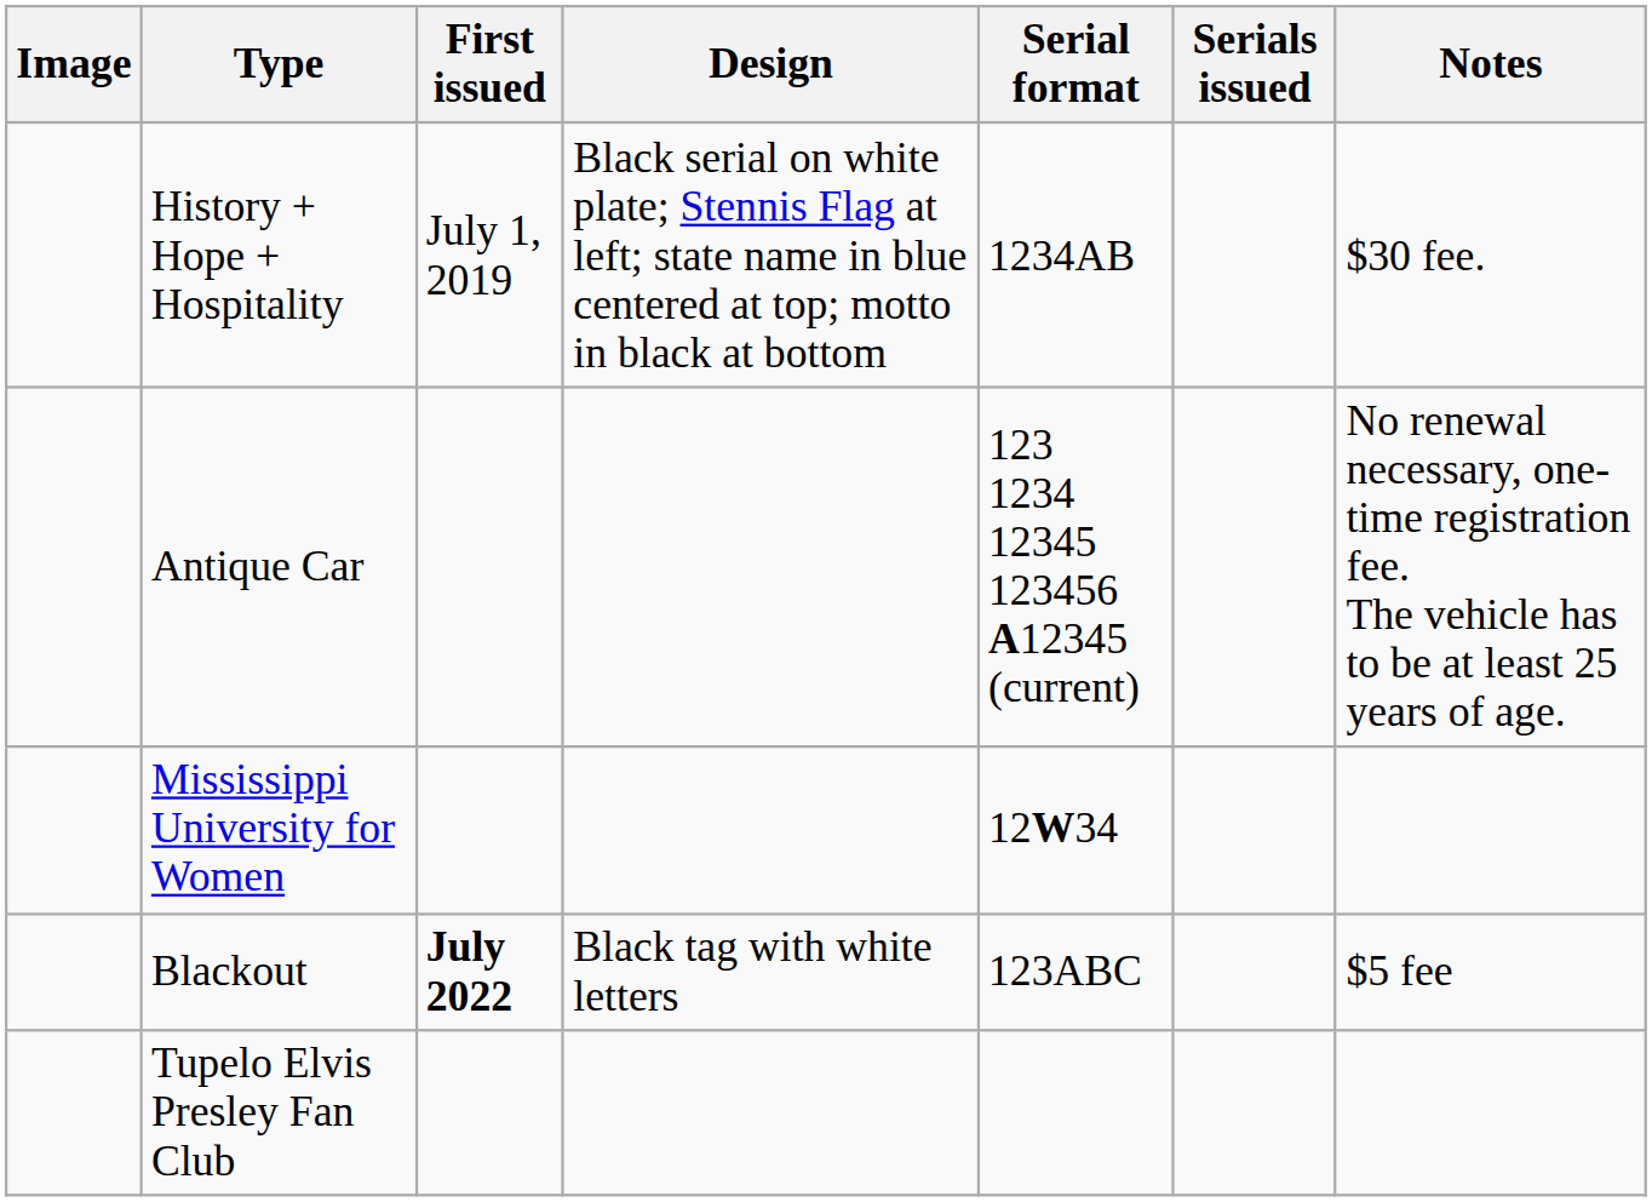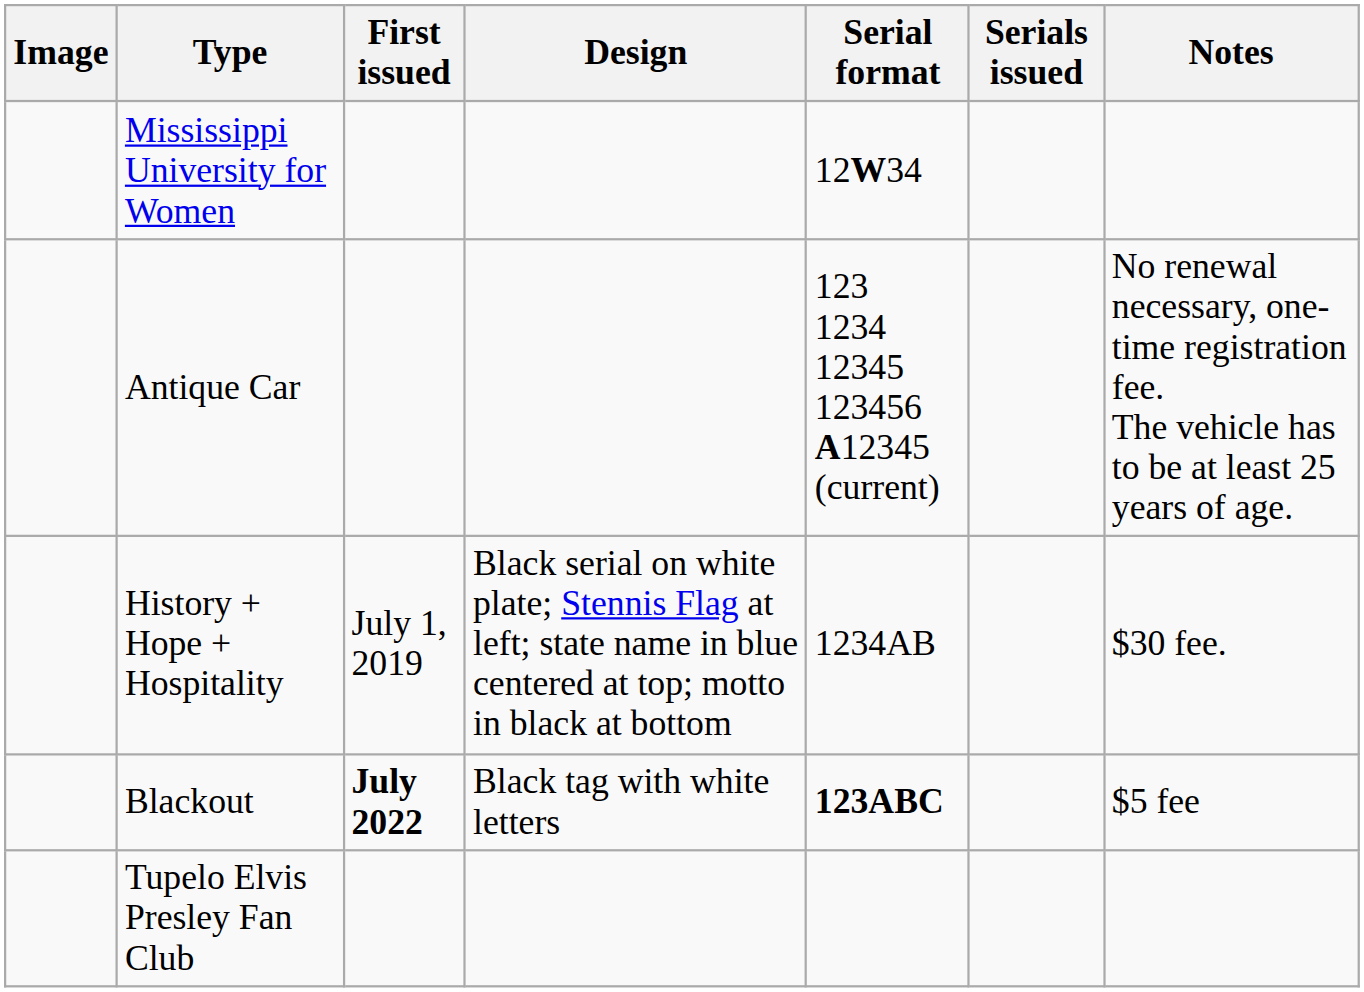 <table class="wikitable">
 <tr>
 <th>Image</th>
 <th>Type</th>
 <th>First issued</th>
 <th>Design</th>
 <th>Serial format</th>
 <th>Serials issued</th>
 <th>Notes</th>
 </tr>
 <tr>
 <td></td>
-<td>History + Hope + Hospitality</td>
-<td>July 1, 2019</td>
-<td>Black serial on white plate; <a href='#'>Stennis Flag</a> at left; state name in blue centered at top; motto in black at bottom</td>
-<td>1234AB</td>
+<td><a href='#'>Mississippi University for Women</a></td>
 <td></td>
-<td>$30 fee.</td>
+<td></td>
+<td>12<strong>W</strong>34</td>
+<td></td>
+<td></td>
 </tr>
 <tr>
 <td></td>
 <td>Antique Car</td>
 <td></td>
 <td></td>
 <td>123<br>1234<br>12345<br>123456<br><strong>A</strong>12345 (current)</td>
 <td></td>
 <td>No renewal necessary, one-time registration fee.<br>The vehicle has to be at least 25 years of age.</td>
 </tr>
 <tr>
 <td></td>
-<td><a href='#'>Mississippi University for Women</a></td>
+<td>History + Hope + Hospitality</td>
+<td>July 1, 2019</td>
+<td>Black serial on white plate; <a href='#'>Stennis Flag</a> at left; state name in blue centered at top; motto in black at bottom</td>
+<td>1234AB</td>
 <td></td>
-<td></td>
-<td>12<strong>W</strong>34</td>
-<td></td>
-<td></td>
+<td>$30 fee.</td>
 </tr>
 <tr>
 <td></td>
 <td>Blackout</td>
 <td><strong>July 2022</strong></td>
 <td>Black tag with white letters</td>
-<td>123ABC</td>
+<td><strong>123ABC</strong></td>
 <td></td>
 <td>$5 fee</td>
 </tr>
 <tr>
 <td></td>
 <td>Tupelo Elvis Presley Fan Club</td>
 <td></td>
 <td></td>
 <td></td>
 <td></td>
 <td></td>
 </tr>
 </table>
